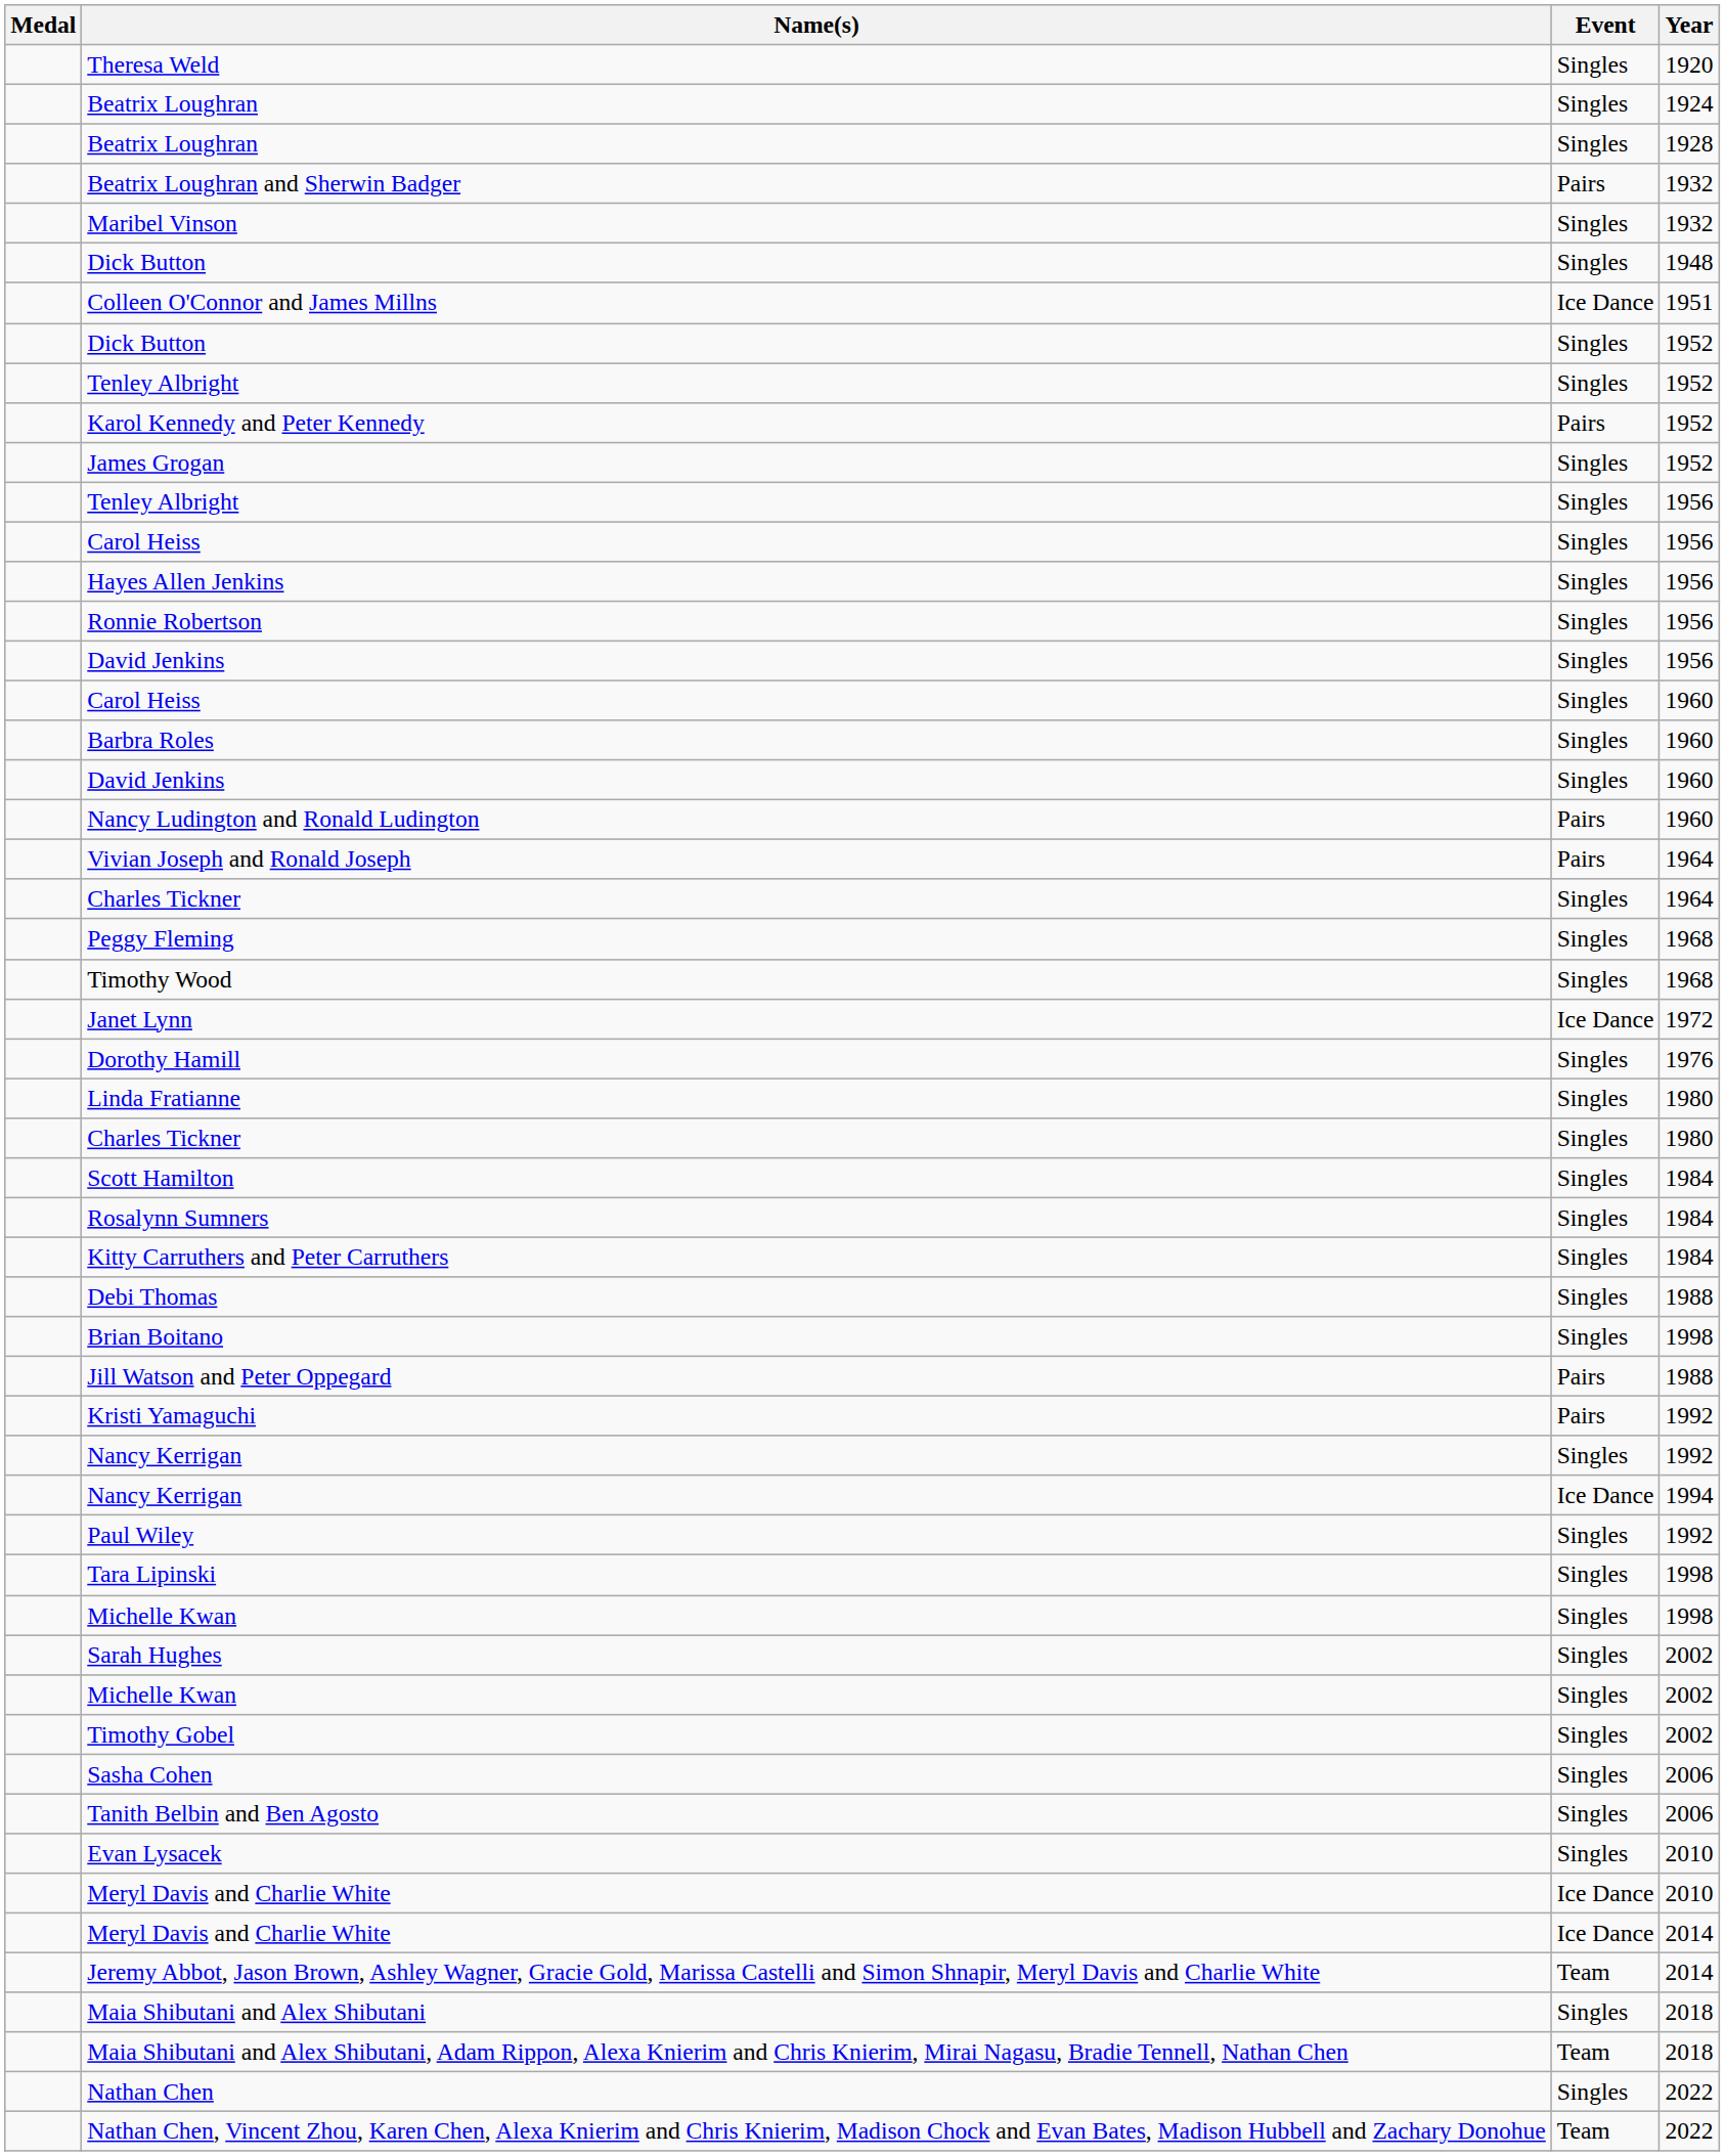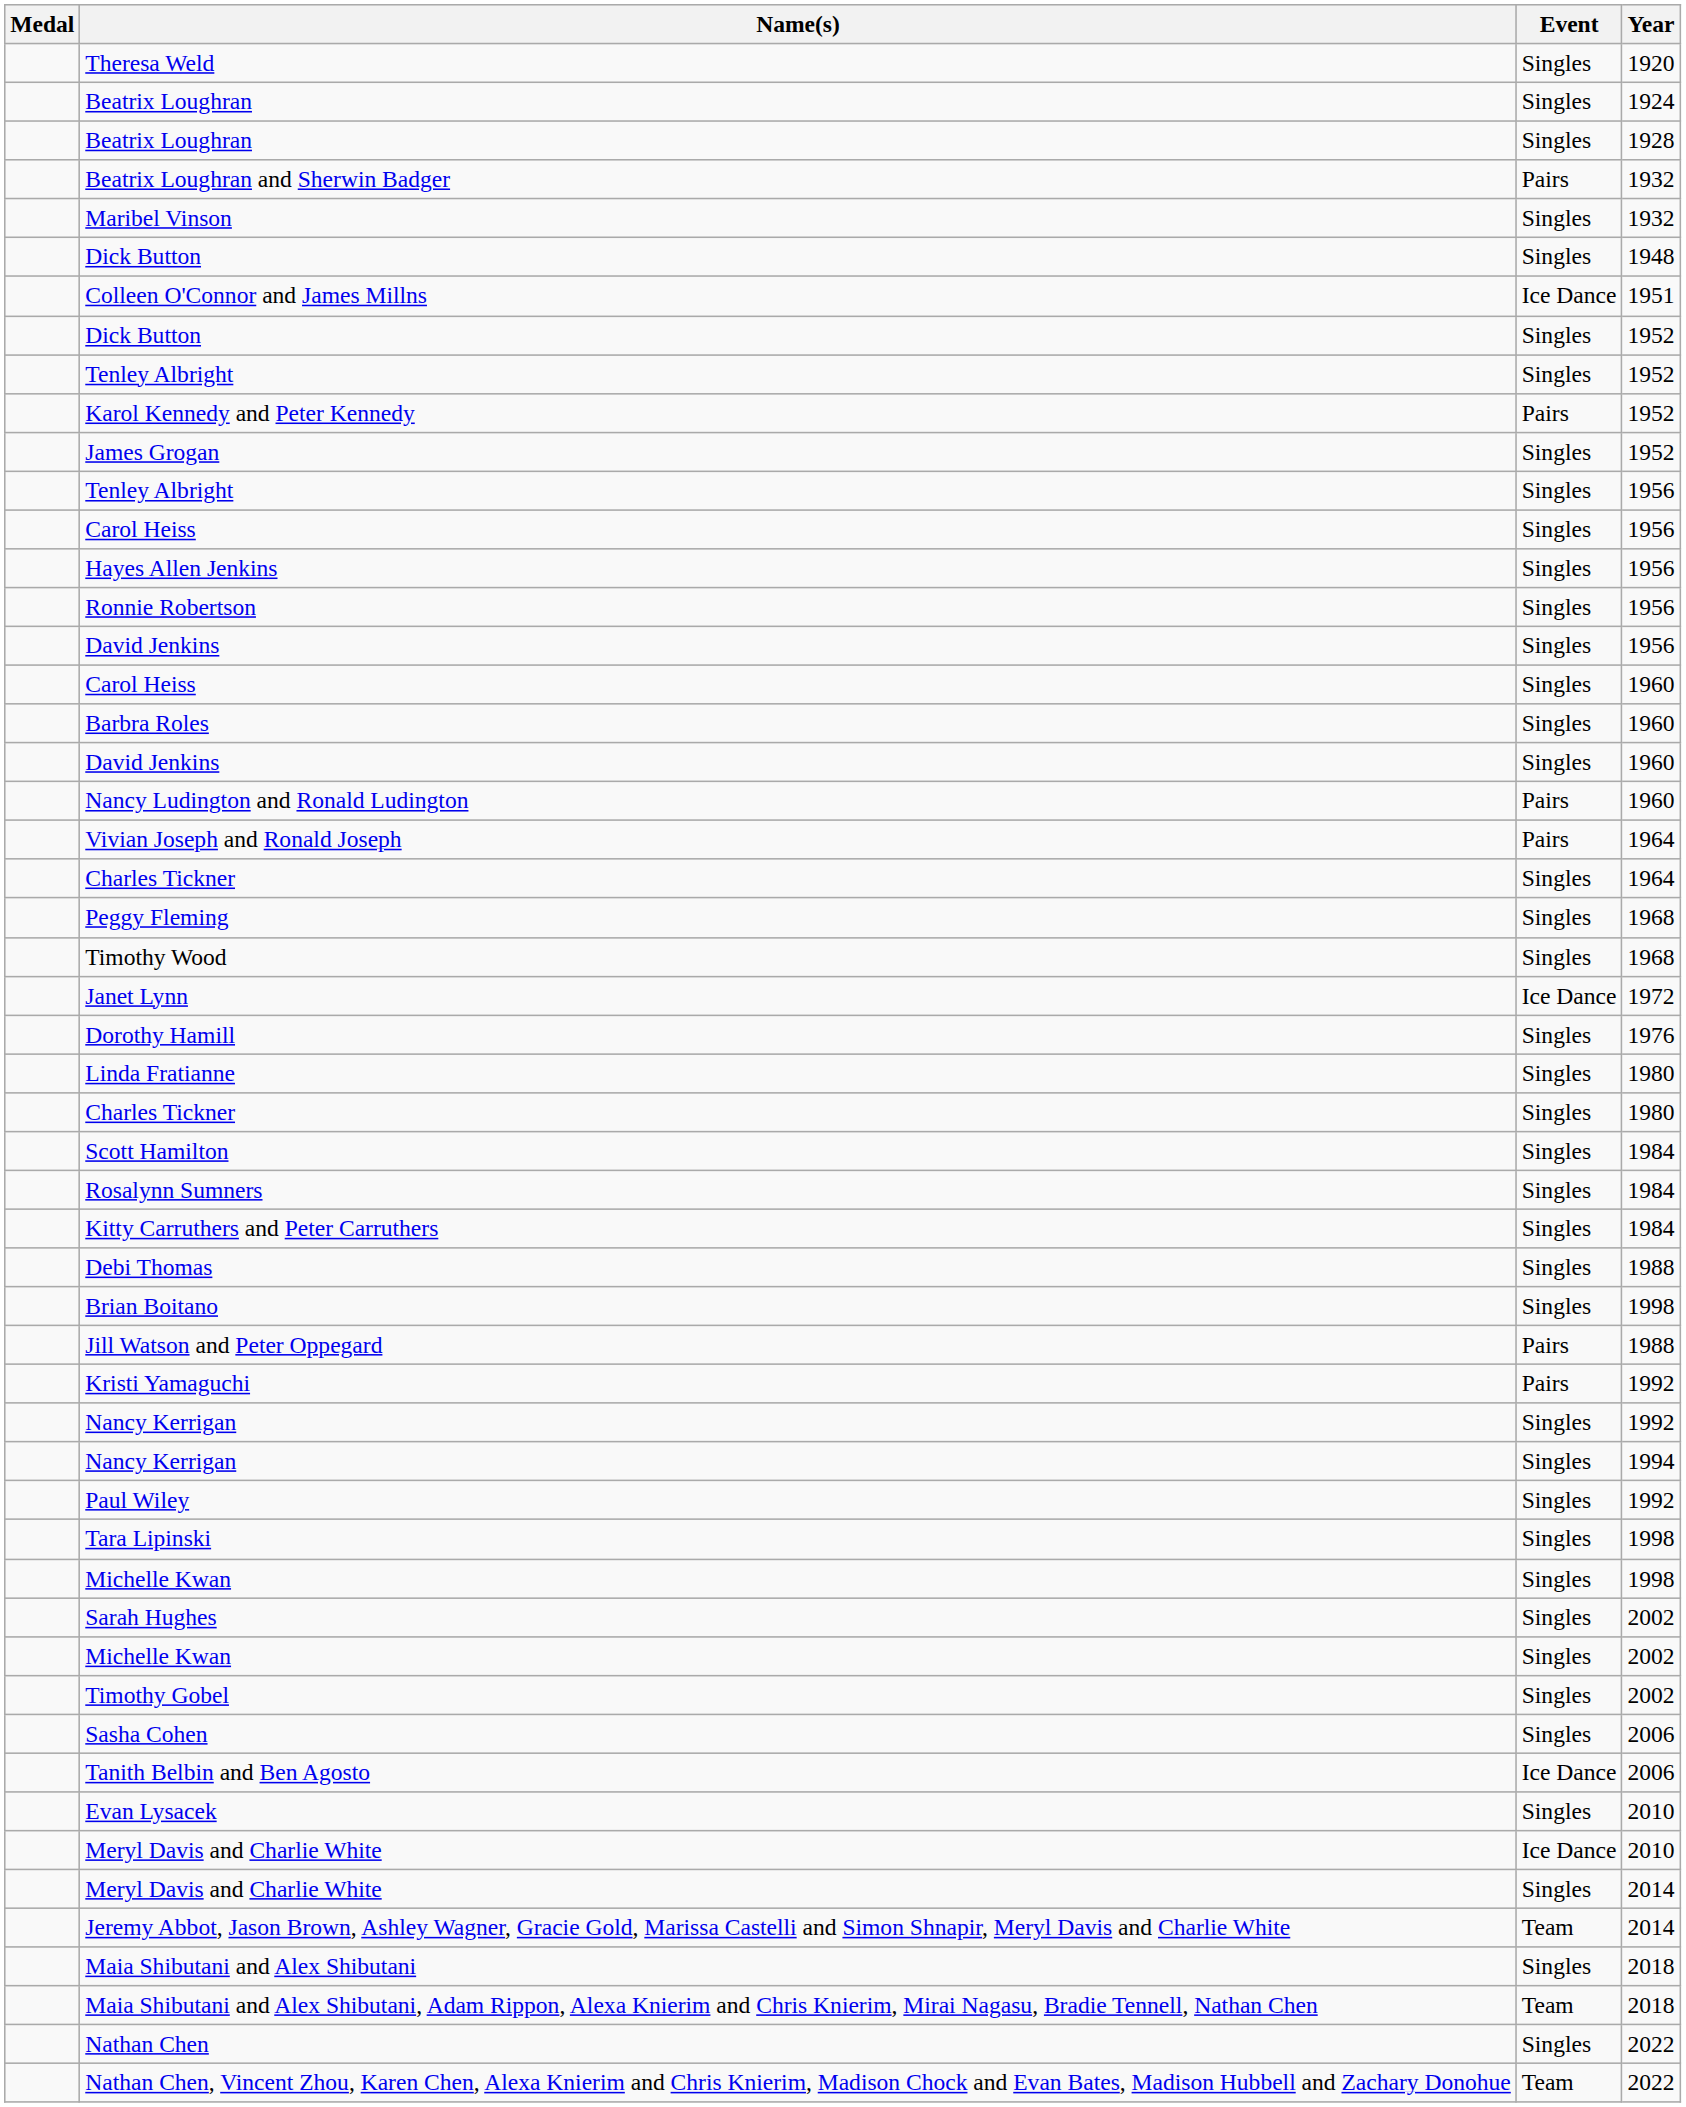 <table class="wikitable sortable" style="font-size:95%">
 <tr>
 <th>Medal</th>
 <th>Name(s)</th>
 <th>Event</th>
 <th>Year</th>
 </tr>
 <tr>
 <td></td>
 <td><a href='#'>Theresa Weld</a></td>
 <td>Singles</td>
 <td>1920</td>
 </tr>
 <tr>
 <td></td>
 <td><a href='#'>Beatrix Loughran</a>  </td>
 <td>Singles</td>
 <td>1924</td>
 </tr>
 <tr>
 <td></td>
 <td><a href='#'>Beatrix Loughran</a>  </td>
 <td>Singles</td>
 <td>1928</td>
 </tr>
 <tr>
 <td></td>
 <td><a href='#'>Beatrix Loughran</a> and <a href='#'>Sherwin Badger</a></td>
 <td>Pairs</td>
 <td>1932</td>
 </tr>
 <tr>
 <td></td>
 <td><a href='#'>Maribel Vinson</a></td>
 <td>Singles</td>
 <td>1932</td>
 </tr>
 <tr>
 <td></td>
 <td><a href='#'>Dick Button</a></td>
 <td>Singles</td>
 <td>1948</td>
 </tr>
 <tr>
 <td></td>
 <td><a href='#'>Colleen O'Connor</a> and <a href='#'>James Millns</a></td>
 <td>Ice Dance</td>
 <td>1951</td>
 </tr>
 <tr>
 <td></td>
 <td><a href='#'>Dick Button</a></td>
 <td>Singles</td>
 <td>1952</td>
 </tr>
 <tr>
 <td></td>
 <td><a href='#'>Tenley Albright</a></td>
 <td>Singles</td>
 <td>1952</td>
 </tr>
 <tr>
 <td></td>
 <td><a href='#'>Karol Kennedy</a> and <a href='#'>Peter Kennedy</a></td>
 <td>Pairs</td>
 <td>1952</td>
 </tr>
 <tr>
 <td></td>
 <td><a href='#'>James Grogan</a></td>
 <td>Singles</td>
 <td>1952</td>
 </tr>
 <tr>
 <td></td>
 <td><a href='#'>Tenley Albright</a></td>
 <td>Singles</td>
 <td>1956</td>
 </tr>
 <tr>
 <td></td>
 <td><a href='#'>Carol Heiss</a></td>
 <td>Singles</td>
 <td>1956</td>
 </tr>
 <tr>
 <td></td>
 <td><a href='#'>Hayes Allen Jenkins</a></td>
 <td>Singles</td>
 <td>1956</td>
 </tr>
 <tr>
 <td></td>
 <td><a href='#'>Ronnie Robertson</a></td>
 <td>Singles</td>
 <td>1956</td>
 </tr>
 <tr>
 <td></td>
 <td><a href='#'>David Jenkins</a></td>
 <td>Singles</td>
 <td>1956</td>
 </tr>
 <tr>
 <td></td>
 <td><a href='#'>Carol Heiss</a></td>
 <td>Singles</td>
 <td>1960</td>
 </tr>
 <tr>
 <td></td>
 <td><a href='#'>Barbra Roles</a></td>
 <td>Singles</td>
 <td>1960</td>
 </tr>
 <tr>
 <td></td>
 <td><a href='#'>David Jenkins</a></td>
 <td>Singles</td>
 <td>1960</td>
 </tr>
 <tr>
 <td></td>
 <td><a href='#'>Nancy Ludington</a> and <a href='#'>Ronald Ludington</a></td>
 <td>Pairs</td>
 <td>1960</td>
 </tr>
 <tr>
 <td></td>
 <td><a href='#'>Vivian Joseph</a> and <a href='#'>Ronald Joseph</a></td>
 <td>Pairs</td>
 <td>1964</td>
 </tr>
 <tr>
 <td></td>
 <td><a href='#'>Charles Tickner</a></td>
 <td>Singles</td>
 <td>1964</td>
 </tr>
 <tr>
 <td></td>
 <td><a href='#'>Peggy Fleming</a></td>
 <td>Singles</td>
 <td>1968</td>
 </tr>
 <tr>
 <td></td>
 <td>Timothy Wood</td>
 <td>Singles</td>
 <td>1968</td>
 </tr>
 <tr>
 <td></td>
 <td><a href='#'>Janet Lynn</a></td>
 <td>Ice Dance</td>
 <td>1972</td>
 </tr>
 <tr>
 <td></td>
 <td><a href='#'>Dorothy Hamill</a></td>
 <td>Singles</td>
 <td>1976</td>
 </tr>
 <tr>
 <td></td>
 <td><a href='#'>Linda Fratianne</a></td>
 <td>Singles</td>
 <td>1980</td>
 </tr>
 <tr>
 <td></td>
 <td><a href='#'>Charles Tickner</a></td>
 <td>Singles</td>
 <td>1980</td>
 </tr>
 <tr>
 <td></td>
 <td><a href='#'>Scott Hamilton</a></td>
 <td>Singles</td>
 <td>1984</td>
 </tr>
 <tr>
 <td></td>
 <td><a href='#'>Rosalynn Sumners</a></td>
 <td>Singles</td>
 <td>1984</td>
 </tr>
 <tr>
 <td></td>
 <td><a href='#'>Kitty Carruthers</a> and <a href='#'>Peter Carruthers</a></td>
 <td>Singles</td>
 <td>1984</td>
 </tr>
 <tr>
 <td></td>
 <td><a href='#'>Debi Thomas</a></td>
 <td>Singles</td>
 <td>1988</td>
 </tr>
 <tr>
 <td></td>
 <td><a href='#'>Brian Boitano</a></td>
 <td>Singles</td>
 <td>1998</td>
 </tr>
 <tr>
 <td></td>
 <td><a href='#'>Jill Watson</a> and <a href='#'>Peter Oppegard</a></td>
 <td>Pairs</td>
 <td>1988</td>
 </tr>
 <tr>
 <td></td>
 <td><a href='#'>Kristi Yamaguchi</a></td>
 <td>Pairs</td>
 <td>1992</td>
 </tr>
 <tr>
 <td></td>
 <td><a href='#'>Nancy Kerrigan</a></td>
 <td>Singles</td>
 <td>1992</td>
 </tr>
 <tr>
 <td></td>
 <td><a href='#'>Nancy Kerrigan</a></td>
-<td>Ice Dance</td>
+<td>Singles</td>
 <td>1994</td>
 </tr>
 <tr>
 <td></td>
 <td><a href='#'>Paul Wiley</a></td>
 <td>Singles</td>
 <td>1992</td>
 </tr>
 <tr>
 <td></td>
 <td><a href='#'>Tara Lipinski</a></td>
 <td>Singles</td>
 <td>1998</td>
 </tr>
 <tr>
 <td></td>
 <td><a href='#'>Michelle Kwan</a></td>
 <td>Singles</td>
 <td>1998</td>
 </tr>
 <tr>
 <td></td>
 <td><a href='#'>Sarah Hughes</a></td>
 <td>Singles</td>
 <td>2002</td>
 </tr>
 <tr>
 <td></td>
 <td><a href='#'>Michelle Kwan</a></td>
 <td>Singles</td>
 <td>2002</td>
 </tr>
 <tr>
 <td></td>
 <td><a href='#'>Timothy Gobel</a></td>
 <td>Singles</td>
 <td>2002</td>
 </tr>
 <tr>
 <td></td>
 <td><a href='#'>Sasha Cohen</a></td>
 <td>Singles</td>
 <td>2006</td>
 </tr>
 <tr>
 <td></td>
 <td><a href='#'>Tanith Belbin</a> and <a href='#'>Ben Agosto</a></td>
-<td>Singles</td>
+<td>Ice Dance</td>
 <td>2006</td>
 </tr>
 <tr>
 <td></td>
 <td><a href='#'>Evan Lysacek</a></td>
 <td>Singles</td>
 <td>2010</td>
 </tr>
 <tr>
 <td></td>
 <td><a href='#'>Meryl Davis</a> and <a href='#'>Charlie White</a></td>
 <td>Ice Dance</td>
 <td>2010</td>
 </tr>
 <tr>
 <td></td>
 <td><a href='#'>Meryl Davis</a> and <a href='#'>Charlie White</a></td>
-<td>Ice Dance</td>
+<td>Singles</td>
 <td>2014</td>
 </tr>
 <tr>
 <td></td>
 <td><a href='#'>Jeremy Abbot</a>, <a href='#'>Jason Brown</a>, <a href='#'>Ashley Wagner</a>, <a href='#'>Gracie Gold</a>, <a href='#'>Marissa Castelli</a> and <a href='#'>Simon Shnapir</a>, <a href='#'>Meryl Davis</a> and <a href='#'>Charlie White</a></td>
 <td>Team</td>
 <td>2014</td>
 </tr>
 <tr>
 <td></td>
 <td><a href='#'>Maia Shibutani</a> and <a href='#'>Alex Shibutani</a></td>
 <td>Singles</td>
 <td>2018</td>
 </tr>
 <tr>
 <td></td>
 <td><a href='#'>Maia Shibutani</a> and <a href='#'>Alex Shibutani</a>, <a href='#'>Adam Rippon</a>, <a href='#'>Alexa Knierim</a> and <a href='#'>Chris Knierim</a>, <a href='#'>Mirai Nagasu</a>, <a href='#'>Bradie Tennell</a>, <a href='#'>Nathan Chen</a></td>
 <td>Team</td>
 <td>2018</td>
 </tr>
 <tr>
 <td></td>
 <td><a href='#'>Nathan Chen</a></td>
 <td>Singles</td>
 <td>2022</td>
 </tr>
 <tr>
 <td></td>
 <td><a href='#'>Nathan Chen</a>, <a href='#'>Vincent Zhou</a>, <a href='#'>Karen Chen</a>, <a href='#'>Alexa Knierim</a> and <a href='#'>Chris Knierim</a>, <a href='#'>Madison Chock</a> and <a href='#'>Evan Bates</a>, <a href='#'>Madison Hubbell</a> and <a href='#'>Zachary Donohue</a></td>
 <td>Team</td>
 <td>2022</td>
 </tr>
 </table>
